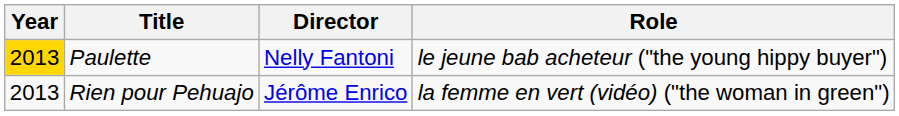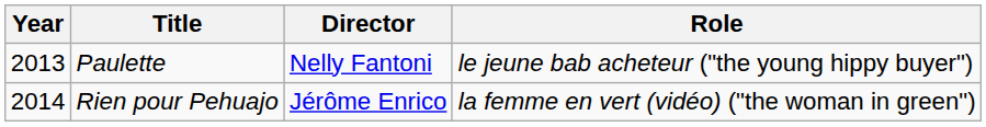 <table class="wikitable">
 <tr>
 <th>Year</th>
 <th>Title</th>
 <th>Director</th>
 <th>Role</th>
 </tr>
 <tr>
-<td style="background: gold;">2013</td>
+<td>2013</td>
 <td><em>Paulette</em></td>
 <td><a href='#'>Nelly Fantoni</a></td>
 <td><em>le jeune bab acheteur</em> ("the young hippy buyer")</td>
 </tr>
 <tr>
-<td>2013</td>
+<td>2014</td>
 <td><em>Rien pour Pehuajo</em></td>
 <td><a href='#'>Jérôme Enrico</a></td>
 <td><em>la femme en vert (vidéo)</em> ("the woman in green")</td>
 </tr>
 </table>
